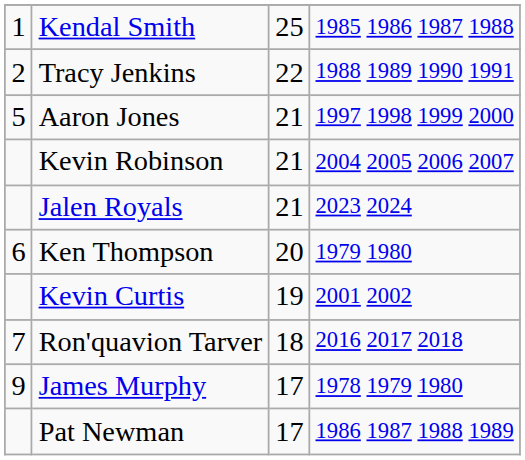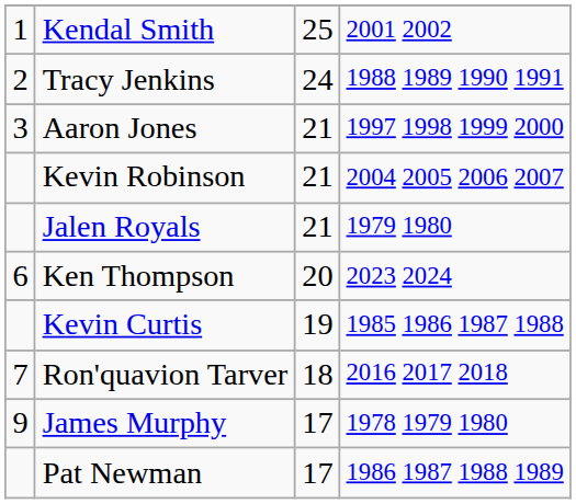 <table class="wikitable">
 <tr>
 </tr>
 <tr>
 <td>1</td>
 <td><a href='#'>Kendal Smith</a></td>
 <td>25</td>
-<td style="font-size:80%;"><a href='#'>1985</a> <a href='#'>1986</a> <a href='#'>1987</a> <a href='#'>1988</a></td>
+<td style="font-size:80%;"><a href='#'>2001</a> <a href='#'>2002</a></td>
 </tr>
 <tr>
 <td>2</td>
 <td>Tracy Jenkins</td>
-<td>22</td>
+<td>24</td>
 <td style="font-size:80%;"><a href='#'>1988</a> <a href='#'>1989</a> <a href='#'>1990</a> <a href='#'>1991</a></td>
 </tr>
 <tr>
-<td>5</td>
+<td>3</td>
 <td>Aaron Jones</td>
 <td>21</td>
 <td style="font-size:80%;"><a href='#'>1997</a> <a href='#'>1998</a> <a href='#'>1999</a> <a href='#'>2000</a></td>
 </tr>
 <tr>
 <td></td>
 <td>Kevin Robinson</td>
 <td>21</td>
 <td style="font-size:80%;"><a href='#'>2004</a> <a href='#'>2005</a> <a href='#'>2006</a> <a href='#'>2007</a></td>
 </tr>
 <tr>
 <td></td>
 <td><a href='#'>Jalen Royals</a></td>
 <td>21</td>
-<td style="font-size:80%;"><a href='#'>2023</a> <a href='#'>2024</a></td>
+<td style="font-size:80%;"><a href='#'>1979</a> <a href='#'>1980</a></td>
 </tr>
 <tr>
 <td>6</td>
 <td>Ken Thompson</td>
 <td>20</td>
-<td style="font-size:80%;"><a href='#'>1979</a> <a href='#'>1980</a></td>
+<td style="font-size:80%;"><a href='#'>2023</a> <a href='#'>2024</a></td>
 </tr>
 <tr>
 <td></td>
 <td><a href='#'>Kevin Curtis</a></td>
 <td>19</td>
-<td style="font-size:80%;"><a href='#'>2001</a> <a href='#'>2002</a></td>
+<td style="font-size:80%;"><a href='#'>1985</a> <a href='#'>1986</a> <a href='#'>1987</a> <a href='#'>1988</a></td>
 </tr>
 <tr>
 <td>7</td>
 <td>Ron'quavion Tarver</td>
 <td>18</td>
 <td style="font-size:80%;"><a href='#'>2016</a> <a href='#'>2017</a> <a href='#'>2018</a></td>
 </tr>
 <tr>
 <td>9</td>
 <td><a href='#'>James Murphy</a></td>
 <td>17</td>
 <td style="font-size:80%;"><a href='#'>1978</a> <a href='#'>1979</a> <a href='#'>1980</a></td>
 </tr>
 <tr>
 <td></td>
 <td>Pat Newman</td>
 <td>17</td>
 <td style="font-size:80%;"><a href='#'>1986</a> <a href='#'>1987</a> <a href='#'>1988</a> <a href='#'>1989</a></td>
 </tr>
 </table>
